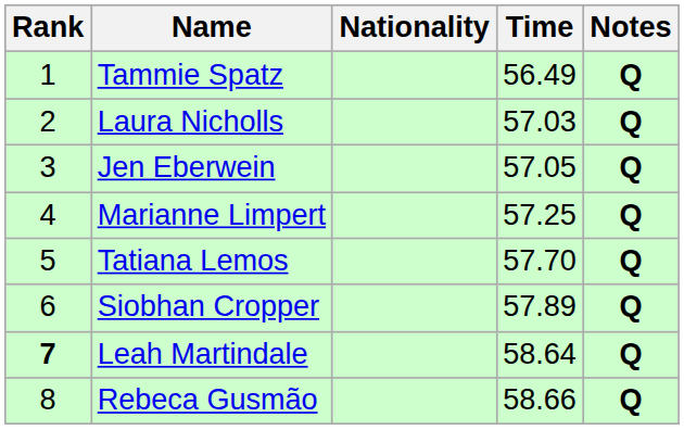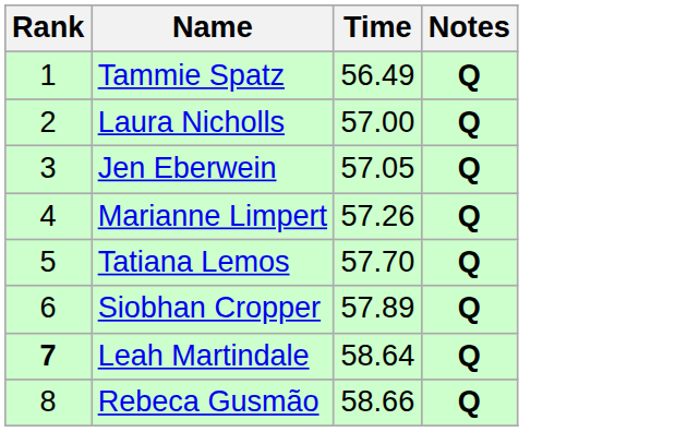 <table class="wikitable sortable" style="text-align:center">
 <tr>
 <th>Rank</th>
 <th>Name</th>
-<th>Nationality</th>
 <th>Time</th>
 <th>Notes</th>
 </tr>
 <tr bgcolor=ccffcc>
 <td>1</td>
 <td align=left><a href='#'>Tammie Spatz</a></td>
-<td align=left></td>
 <td>56.49</td>
 <td><strong>Q</strong></td>
 </tr>
 <tr bgcolor=ccffcc>
 <td>2</td>
 <td align=left><a href='#'>Laura Nicholls</a></td>
-<td align=left></td>
-<td>57.03</td>
+<td>57.00</td>
 <td><strong>Q</strong></td>
 </tr>
 <tr bgcolor=ccffcc>
 <td>3</td>
 <td align=left><a href='#'>Jen Eberwein</a></td>
-<td align=left></td>
 <td>57.05</td>
 <td><strong>Q</strong></td>
 </tr>
 <tr bgcolor=ccffcc>
 <td>4</td>
 <td align=left><a href='#'>Marianne Limpert</a></td>
-<td align=left></td>
-<td>57.25</td>
+<td>57.26</td>
 <td><strong>Q</strong></td>
 </tr>
 <tr bgcolor=ccffcc>
 <td>5</td>
 <td align=left><a href='#'>Tatiana Lemos</a></td>
-<td align=left></td>
 <td>57.70</td>
 <td><strong>Q</strong></td>
 </tr>
 <tr bgcolor=ccffcc>
 <td>6</td>
 <td align=left><a href='#'>Siobhan Cropper</a></td>
-<td align=left></td>
 <td>57.89</td>
 <td><strong>Q</strong></td>
 </tr>
 <tr bgcolor=ccffcc>
 <td><strong>7</strong></td>
 <td align=left><a href='#'>Leah Martindale</a></td>
-<td align=left></td>
 <td>58.64</td>
 <td><strong>Q</strong></td>
 </tr>
 <tr bgcolor=ccffcc>
 <td>8</td>
 <td align=left><a href='#'>Rebeca Gusmão</a></td>
-<td align=left></td>
 <td>58.66</td>
 <td><strong>Q</strong></td>
 </tr>
 </table>
